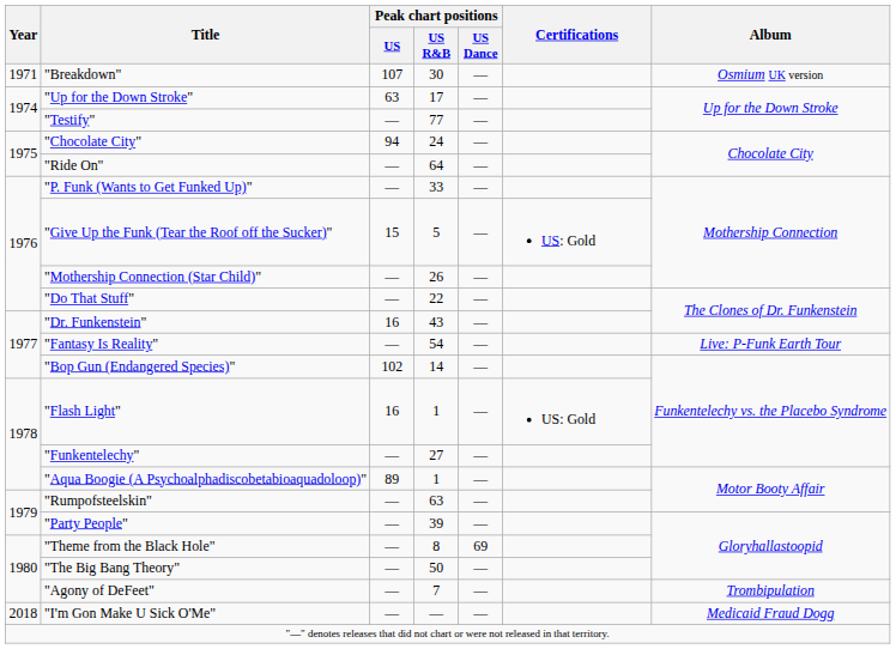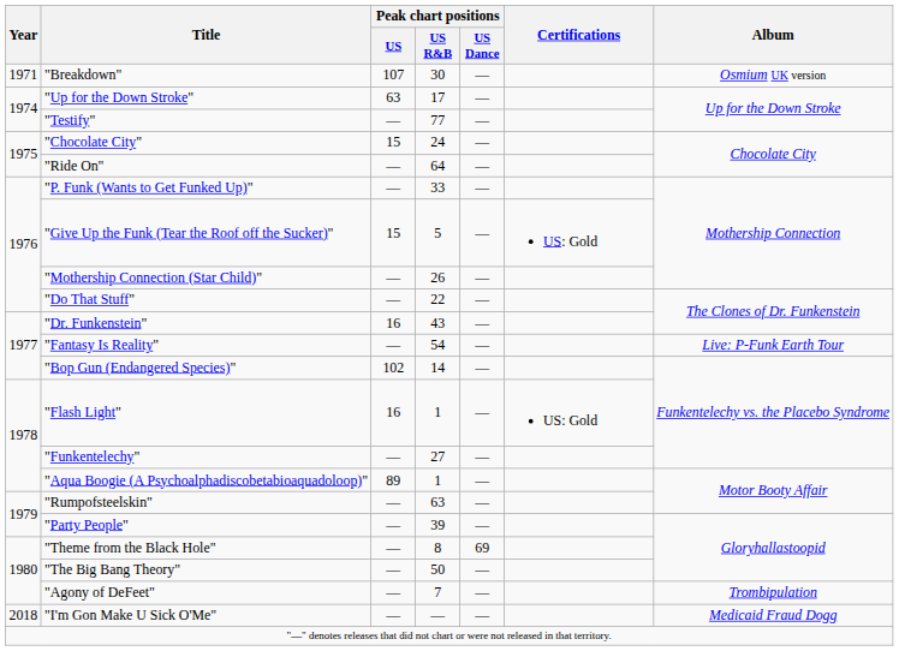 <table class="wikitable">
 <tr>
 <th rowspan="2" width="33">Year</th>
 <th rowspan="2">Title</th>
 <th colspan="3">Peak chart positions</th>
 <th rowspan="2" style="width:10em;"><a href='#'>Certifications</a></th>
 <th rowspan="2">Album</th>
 </tr>
 <tr>
 <th style="width:3em;font-size:90%"><a href='#'>US</a><br></th>
 <th style="width:3em;font-size:90%"><a href='#'>US R&B</a><br></th>
 <th style="width:3em;font-size:90%"><a href='#'>US Dance</a><br></th>
 </tr>
 <tr>
 <td align="center">1971</td>
 <td>"Breakdown"</td>
 <td align="center">107</td>
 <td align="center">30</td>
 <td align="center">—</td>
 <td></td>
 <td align="center"><em><a href='#'>Osmium</a></em> <small> <a href='#'>UK</a> version</small></td>
 </tr>
 <tr>
 <td align="center" rowspan=2>1974</td>
 <td>"<a href='#'>Up for the Down Stroke</a>"</td>
 <td align="center">63</td>
 <td align="center">17</td>
 <td align="center">—</td>
 <td></td>
 <td align="center" rowspan=2><em><a href='#'>Up for the Down Stroke</a></em></td>
 </tr>
 <tr>
 <td>"<a href='#'>Testify</a>"</td>
 <td align="center">—</td>
 <td align="center">77</td>
 <td align="center">—</td>
 <td></td>
 </tr>
 <tr>
 <td align="center" rowspan=2>1975</td>
 <td>"<a href='#'>Chocolate City</a>"</td>
-<td align="center">94</td>
+<td align="center">15</td>
 <td align="center">24</td>
 <td align="center">—</td>
 <td></td>
 <td align="center" rowspan=2><em><a href='#'>Chocolate City</a></em></td>
 </tr>
 <tr>
 <td>"Ride On"</td>
 <td align="center">—</td>
 <td align="center">64</td>
 <td align="center">—</td>
 <td></td>
 </tr>
 <tr>
 <td align="center" rowspan=4>1976</td>
 <td>"<a href='#'>P. Funk (Wants to Get Funked Up)</a>"</td>
 <td align="center">—</td>
 <td align="center">33</td>
 <td align="center">—</td>
 <td></td>
 <td align="center" rowspan=3><em><a href='#'>Mothership Connection</a></em></td>
 </tr>
 <tr>
 <td>"<a href='#'>Give Up the Funk (Tear the Roof off the Sucker)</a>"</td>
 <td align="center">15</td>
 <td align="center">5</td>
 <td align="center">—</td>
 <td><br><ul><li><a href='#'>US</a>: Gold</li></ul></td>
 </tr>
 <tr>
 <td>"<a href='#'>Mothership Connection (Star Child)</a>"</td>
 <td align="center">—</td>
 <td align="center">26</td>
 <td align="center">—</td>
 <td></td>
 </tr>
 <tr>
 <td>"<a href='#'>Do That Stuff</a>"</td>
 <td align="center">—</td>
 <td align="center">22</td>
 <td align="center">—</td>
 <td></td>
 <td align="center" rowspan=2><em><a href='#'>The Clones of Dr. Funkenstein</a></em></td>
 </tr>
 <tr>
 <td align="center" rowspan=3>1977</td>
 <td>"<a href='#'>Dr. Funkenstein</a>"</td>
 <td align="center">16</td>
 <td align="center">43</td>
 <td align="center">—</td>
 <td></td>
 </tr>
 <tr>
 <td>"<a href='#'>Fantasy Is Reality</a>"</td>
 <td align="center">—</td>
 <td align="center">54</td>
 <td align="center">—</td>
 <td></td>
 <td align="center"><em><a href='#'>Live: P-Funk Earth Tour</a></em></td>
 </tr>
 <tr>
 <td>"<a href='#'>Bop Gun (Endangered Species)</a>"</td>
 <td align="center">102</td>
 <td align="center">14</td>
 <td align="center">—</td>
 <td></td>
 <td align="center" rowspan=3><em><a href='#'>Funkentelechy vs. the Placebo Syndrome</a></em></td>
 </tr>
 <tr>
 <td align="center" rowspan=3>1978</td>
 <td>"<a href='#'>Flash Light</a>"</td>
 <td align="center">16</td>
 <td align="center">1</td>
 <td align="center">—</td>
 <td><br><ul><li>US: Gold</li></ul></td>
 </tr>
 <tr>
 <td>"<a href='#'>Funkentelechy</a>"</td>
 <td align="center">—</td>
 <td align="center">27</td>
 <td align="center">—</td>
 <td></td>
 </tr>
 <tr>
 <td>"<a href='#'>Aqua Boogie (A Psychoalphadiscobetabioaquadoloop)</a>"</td>
 <td align="center">89</td>
 <td align="center">1</td>
 <td align="center">—</td>
 <td></td>
 <td align="center" rowspan=2><em><a href='#'>Motor Booty Affair</a></em></td>
 </tr>
 <tr>
 <td align="center" rowspan=2>1979</td>
 <td>"Rumpofsteelskin"</td>
 <td align="center">—</td>
 <td align="center">63</td>
 <td align="center">—</td>
 <td></td>
 </tr>
 <tr>
 <td>"<a href='#'>Party People</a>"</td>
 <td align="center">—</td>
 <td align="center">39</td>
 <td align="center">—</td>
 <td></td>
 <td align="center" rowspan=3><em><a href='#'>Gloryhallastoopid</a></em></td>
 </tr>
 <tr>
 <td align="center" rowspan=3>1980</td>
 <td>"Theme from the Black Hole"</td>
 <td align="center">—</td>
 <td align="center">8</td>
 <td align="center">69</td>
 <td></td>
 </tr>
 <tr>
 <td>"The Big Bang Theory"</td>
 <td align="center">—</td>
 <td align="center">50</td>
 <td align="center">—</td>
 <td></td>
 </tr>
 <tr>
 <td>"Agony of DeFeet"</td>
 <td align="center">—</td>
 <td align="center">7</td>
 <td align="center">—</td>
 <td></td>
 <td align="center"><em><a href='#'>Trombipulation</a></em></td>
 </tr>
 <tr>
 <td align="center" rowspan=1>2018</td>
 <td>"I'm Gon Make U Sick O'Me"</td>
 <td align="center">—</td>
 <td align="center">—</td>
 <td align="center">—</td>
 <td></td>
 <td align="center"><em><a href='#'>Medicaid Fraud Dogg</a></em></td>
 </tr>
 <tr>
 <td colspan="7" style="text-align:center; font-size:9pt;">"—" denotes releases that did not chart or were not released in that territory.</td>
 </tr>
 </table>
